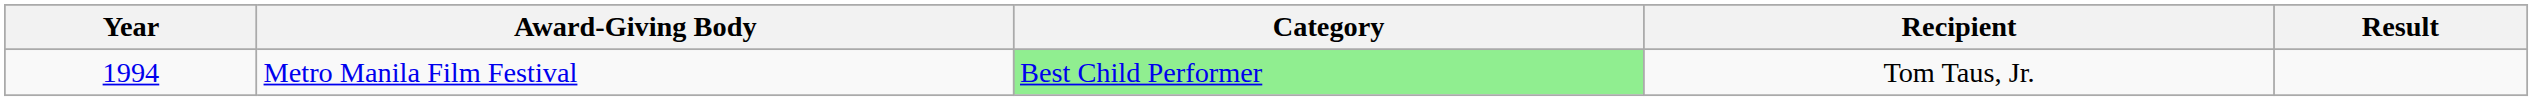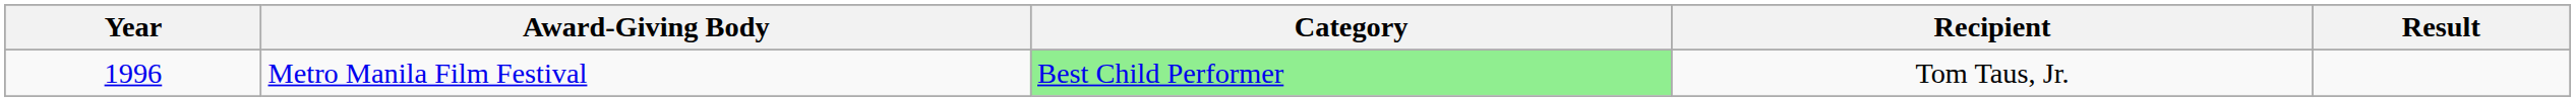 <table | width="90%" class="wikitable sortable">
 <tr>
 <th width="10%">Year</th>
 <th width="30%">Award-Giving Body</th>
 <th width="25%">Category</th>
 <th width="25%">Recipient</th>
 <th width="10%">Result</th>
 </tr>
 <tr>
-<td rowspan="1" align="center"><a href='#'>1994</a></td>
+<td rowspan="1" align="center"><a href='#'>1996</a></td>
 <td rowspan="1" align="left"><a href='#'>Metro Manila Film Festival</a></td>
 <td align="left" rowspan=1 style="background: lightgreen;"><a href='#'>Best Child Performer</a></td>
 <td align="center">Tom Taus, Jr.</td>
 <td></td>
 </tr>
 </table>
